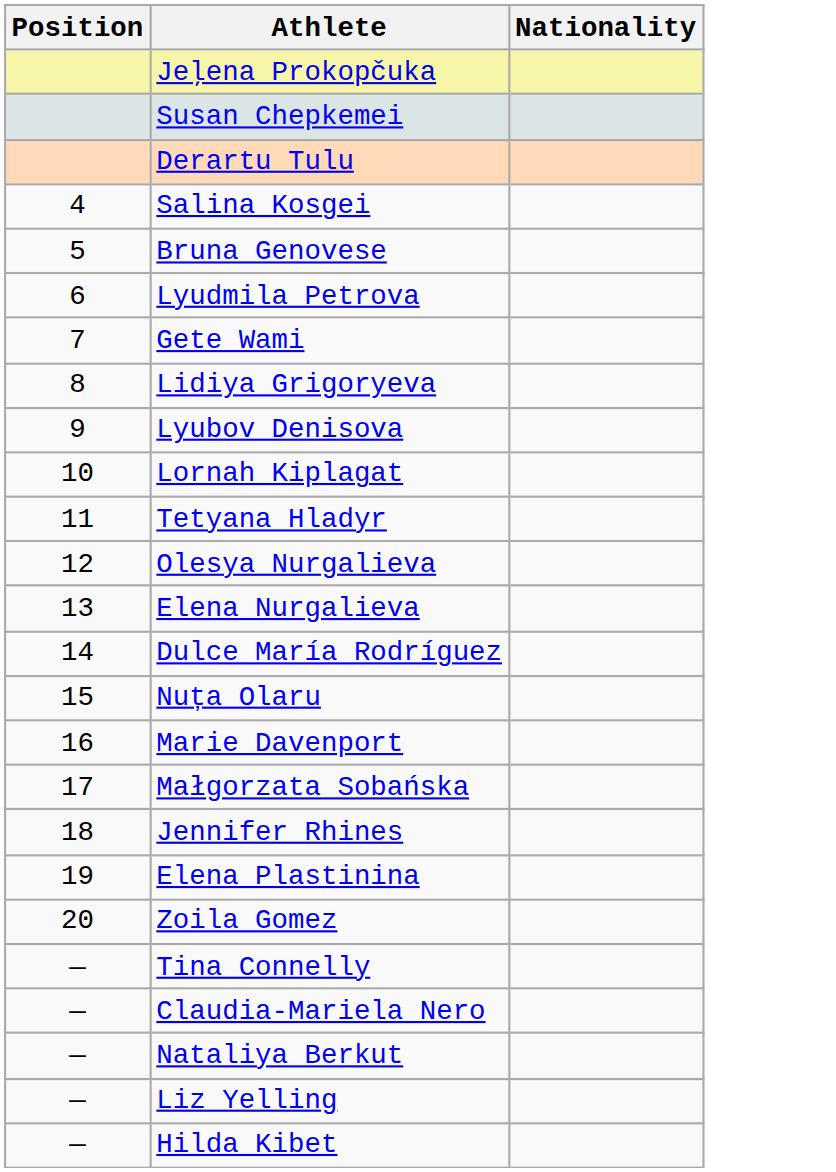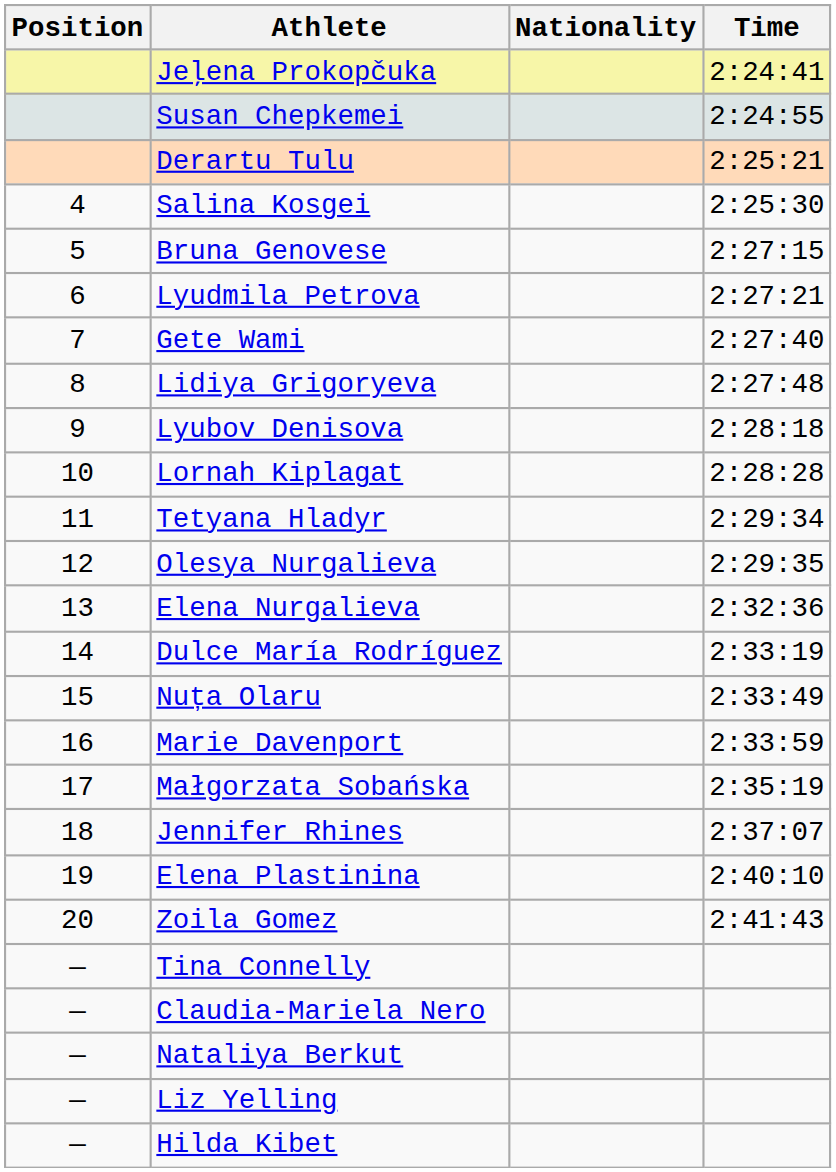 <table class="wikitable sortable">
 <tr>
 <th>Position</th>
 <th>Athlete</th>
 <th>Nationality</th>
+<th>Time</th>
 </tr>
 <tr bgcolor=#F7F6A8>
 <td align=center></td>
 <td><a href='#'>Jeļena Prokopčuka</a></td>
 <td></td>
+<td>2:24:41</td>
 </tr>
 <tr bgcolor=#DCE5E5>
 <td align=center></td>
 <td><a href='#'>Susan Chepkemei</a></td>
 <td></td>
+<td>2:24:55</td>
 </tr>
 <tr bgcolor=#FFDAB9>
 <td align=center></td>
 <td><a href='#'>Derartu Tulu</a></td>
 <td></td>
+<td>2:25:21</td>
 </tr>
 <tr>
 <td align=center>4</td>
 <td><a href='#'>Salina Kosgei</a></td>
 <td></td>
+<td>2:25:30</td>
 </tr>
 <tr>
 <td align=center>5</td>
 <td><a href='#'>Bruna Genovese</a></td>
 <td></td>
+<td>2:27:15</td>
 </tr>
 <tr>
 <td align=center>6</td>
 <td><a href='#'>Lyudmila Petrova</a></td>
 <td></td>
+<td>2:27:21</td>
 </tr>
 <tr>
 <td align=center>7</td>
 <td><a href='#'>Gete Wami</a></td>
 <td></td>
+<td>2:27:40</td>
 </tr>
 <tr>
 <td align=center>8</td>
 <td><a href='#'>Lidiya Grigoryeva</a></td>
 <td></td>
+<td>2:27:48</td>
 </tr>
 <tr>
 <td align=center>9</td>
 <td><a href='#'>Lyubov Denisova</a></td>
 <td></td>
+<td>2:28:18</td>
 </tr>
 <tr>
 <td align=center>10</td>
 <td><a href='#'>Lornah Kiplagat</a></td>
 <td></td>
+<td>2:28:28</td>
 </tr>
 <tr>
 <td align=center>11</td>
 <td><a href='#'>Tetyana Hladyr</a></td>
 <td></td>
+<td>2:29:34</td>
 </tr>
 <tr>
 <td align=center>12</td>
 <td><a href='#'>Olesya Nurgalieva</a></td>
 <td></td>
+<td>2:29:35</td>
 </tr>
 <tr>
 <td align=center>13</td>
 <td><a href='#'>Elena Nurgalieva</a></td>
 <td></td>
+<td>2:32:36</td>
 </tr>
 <tr>
 <td align=center>14</td>
 <td><a href='#'>Dulce María Rodríguez</a></td>
 <td></td>
+<td>2:33:19</td>
 </tr>
 <tr>
 <td align=center>15</td>
 <td><a href='#'>Nuța Olaru</a></td>
 <td></td>
+<td>2:33:49</td>
 </tr>
 <tr>
 <td align=center>16</td>
 <td><a href='#'>Marie Davenport</a></td>
 <td></td>
+<td>2:33:59</td>
 </tr>
 <tr>
 <td align=center>17</td>
 <td><a href='#'>Małgorzata Sobańska</a></td>
 <td></td>
+<td>2:35:19</td>
 </tr>
 <tr>
 <td align=center>18</td>
 <td><a href='#'>Jennifer Rhines</a></td>
 <td></td>
+<td>2:37:07</td>
 </tr>
 <tr>
 <td align=center>19</td>
 <td><a href='#'>Elena Plastinina</a></td>
 <td></td>
+<td>2:40:10</td>
 </tr>
 <tr>
 <td align=center>20</td>
 <td><a href='#'>Zoila Gomez</a></td>
 <td></td>
+<td>2:41:43</td>
 </tr>
 <tr>
 <td align=center>—</td>
 <td><a href='#'>Tina Connelly</a></td>
+<td></td>
 <td></td>
 </tr>
 <tr>
 <td align=center>—</td>
 <td><a href='#'>Claudia-Mariela Nero</a></td>
 <td></td>
+<td></td>
 </tr>
 <tr>
 <td align=center>—</td>
 <td><a href='#'>Nataliya Berkut</a></td>
+<td></td>
 <td></td>
 </tr>
 <tr>
 <td align=center>—</td>
 <td><a href='#'>Liz Yelling</a></td>
 <td></td>
+<td></td>
 </tr>
 <tr>
 <td align=center>—</td>
 <td><a href='#'>Hilda Kibet</a></td>
 <td></td>
+<td></td>
 </tr>
 </table>
